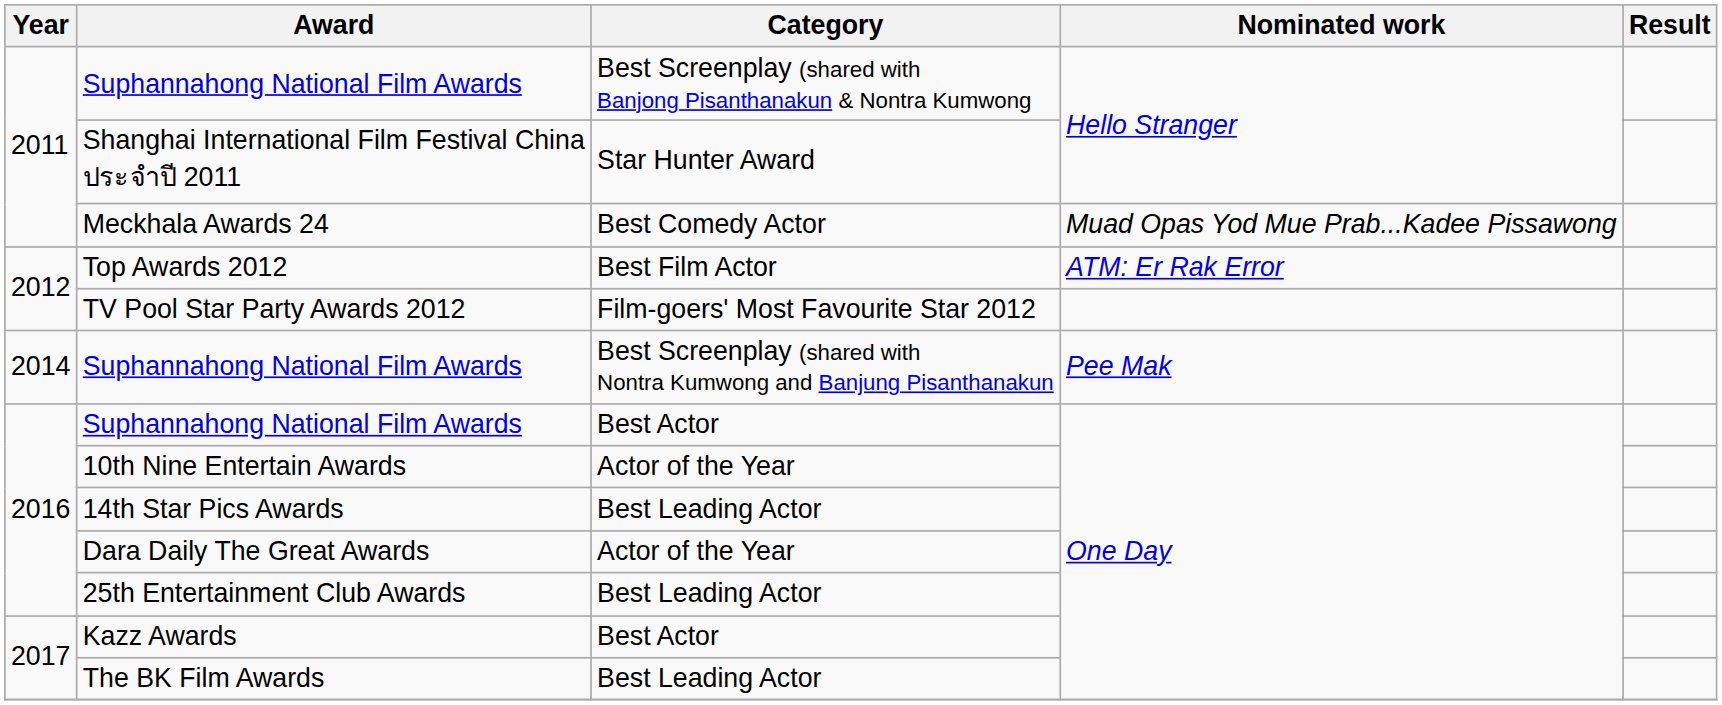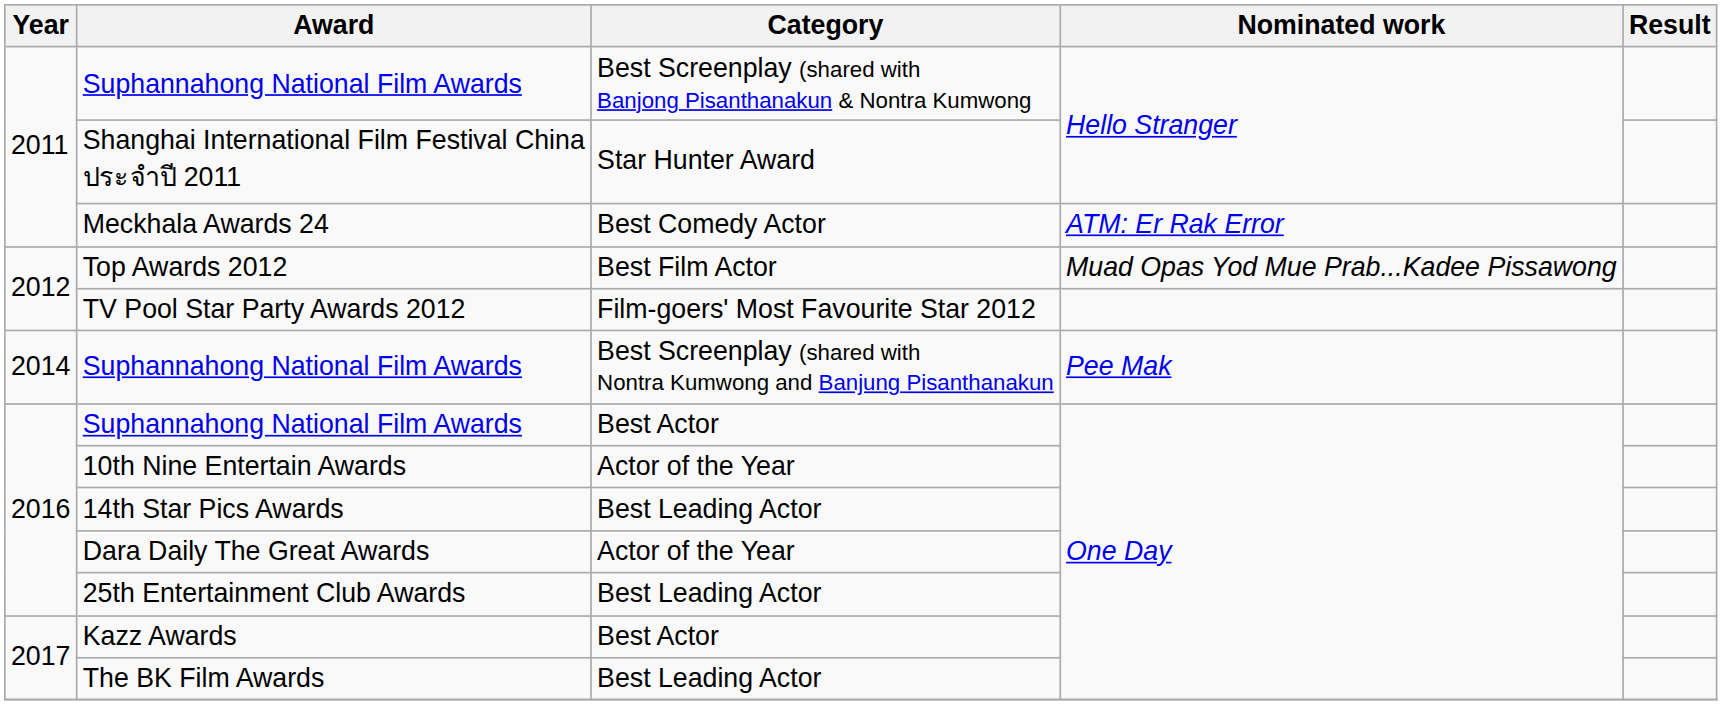 <table class="wikitable">
 <tr>
 <th>Year</th>
 <th>Award</th>
 <th>Category</th>
 <th>Nominated work</th>
 <th>Result</th>
 </tr>
 <tr>
 <td rowspan=3>2011</td>
 <td><a href='#'>Suphannahong National Film Awards</a></td>
 <td>Best Screenplay <small>(shared with <br> <a href='#'>Banjong Pisanthanakun</a> & Nontra Kumwong</small></td>
 <td rowspan=2><em><a href='#'>Hello Stranger</a></em></td>
 <td></td>
 </tr>
 <tr>
 <td>Shanghai International Film Festival China <br> ประจำปี 2011</td>
 <td>Star Hunter Award</td>
 <td></td>
 </tr>
 <tr>
 <td>Meckhala Awards 24</td>
 <td>Best Comedy Actor</td>
-<td><em>Muad Opas Yod Mue Prab...Kadee Pissawong</em></td>
+<td><em><a href='#'>ATM: Er Rak Error</a></em></td>
 <td></td>
 </tr>
 <tr>
 <td rowspan=2>2012</td>
 <td>Top Awards 2012</td>
 <td>Best Film Actor</td>
-<td><em><a href='#'>ATM: Er Rak Error</a></em></td>
+<td><em>Muad Opas Yod Mue Prab...Kadee Pissawong</em></td>
 <td></td>
 </tr>
 <tr>
 <td>TV Pool Star Party Awards 2012</td>
 <td>Film-goers' Most Favourite Star 2012</td>
 <td></td>
 <td></td>
 </tr>
 <tr>
 <td>2014</td>
 <td><a href='#'>Suphannahong National Film Awards</a></td>
 <td>Best Screenplay <small>(shared with <br> Nontra Kumwong and <a href='#'>Banjung Pisanthanakun</a></small></td>
 <td><em><a href='#'>Pee Mak</a></em></td>
 <td></td>
 </tr>
 <tr>
 <td rowspan=5>2016</td>
 <td><a href='#'>Suphannahong National Film Awards</a></td>
 <td>Best Actor</td>
 <td rowspan=7><em><a href='#'>One Day</a></em></td>
 <td></td>
 </tr>
 <tr>
 <td>10th Nine Entertain Awards</td>
 <td>Actor of the Year</td>
 <td></td>
 </tr>
 <tr>
 <td>14th Star Pics Awards</td>
 <td>Best Leading Actor</td>
 <td></td>
 </tr>
 <tr>
 <td>Dara Daily The Great Awards</td>
 <td>Actor of the Year</td>
 <td></td>
 </tr>
 <tr>
 <td>25th Entertainment Club Awards</td>
 <td>Best Leading Actor</td>
 <td></td>
 </tr>
 <tr>
 <td rowspan=2>2017</td>
 <td>Kazz Awards</td>
 <td>Best Actor</td>
 <td></td>
 </tr>
 <tr>
 <td>The BK Film Awards</td>
 <td>Best Leading Actor</td>
 <td></td>
 </tr>
 <tr>
 </tr>
 </table>
